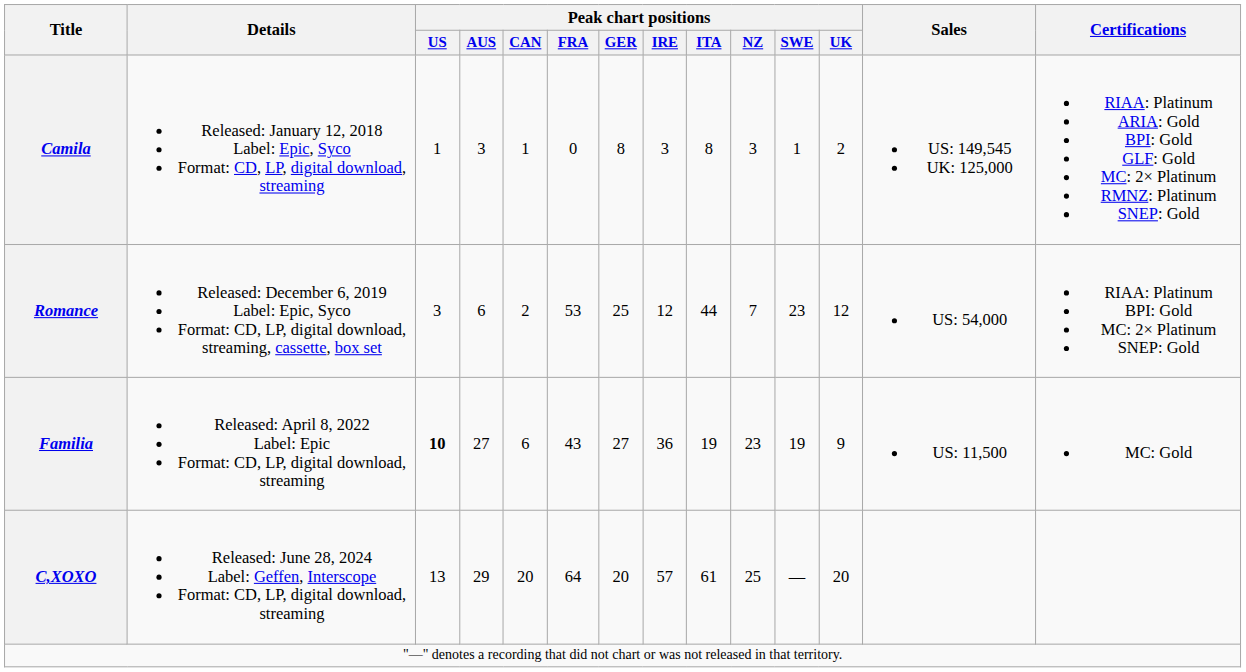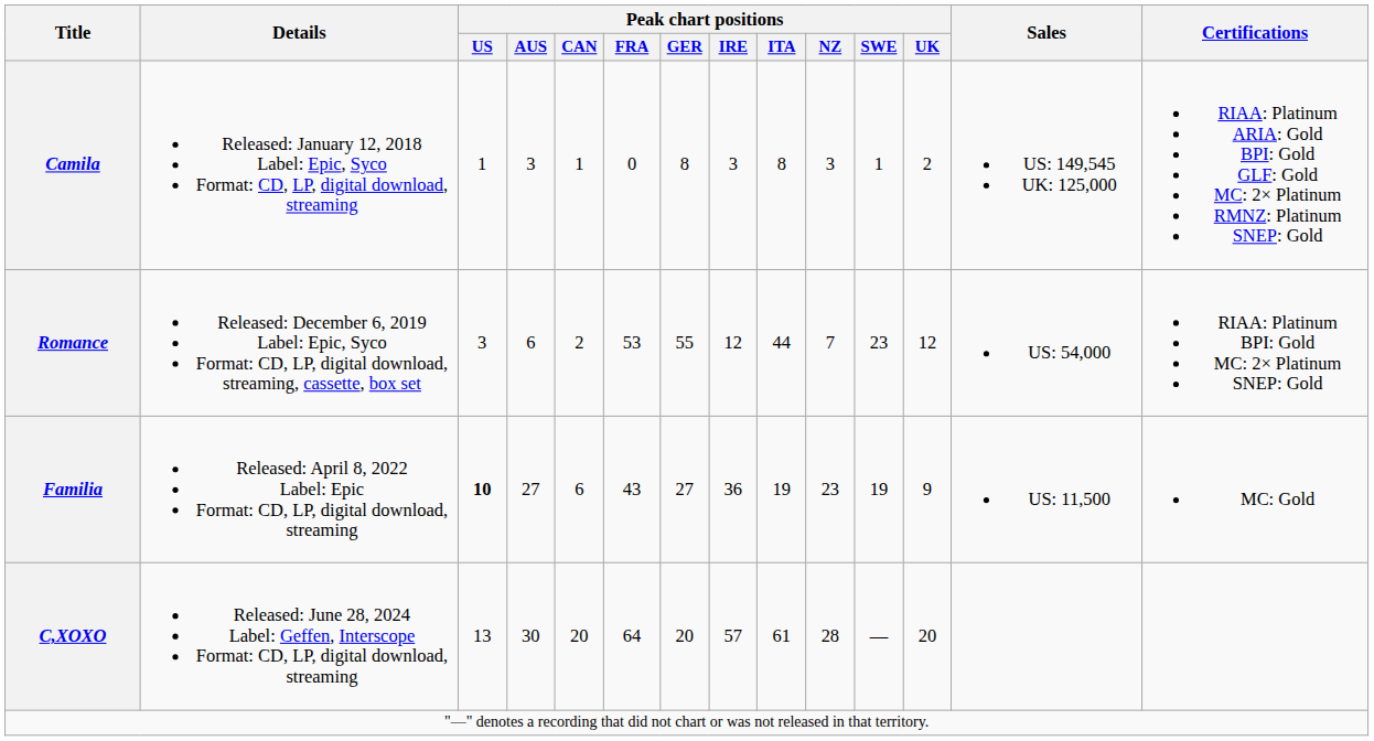 <table class="wikitable plainrowheaders" style="text-align:center;">
 <tr>
 <th scope="col" rowspan="2" style="width:7em;">Title</th>
 <th scope="col" rowspan="2" style="width:17em;">Details</th>
 <th scope="col" colspan="10">Peak chart positions</th>
 <th scope="col" rowspan="2" style="width:10em;">Sales</th>
 <th scope="col" rowspan="2" style="width:12em;"><a href='#'>Certifications</a></th>
 </tr>
 <tr>
 <th scope="col" style="width:2.5em;font-size:90%;"><a href='#'>US</a><br></th>
 <th scope="col" style="width:2.5em;font-size:90%;"><a href='#'>AUS</a><br></th>
 <th scope="col" style="width:2.5em;font-size:90%;"><a href='#'>CAN</a><br></th>
 <th scope="col" style="width:3em;font-size:90%;"><a href='#'>FRA</a><br></th>
 <th scope="col" style="width:2.5em;font-size:90%;"><a href='#'>GER</a><br></th>
 <th scope="col" style="width:2.5em;font-size:90%;"><a href='#'>IRE</a><br></th>
 <th scope="col" style="width:2.5em;font-size:90%;"><a href='#'>ITA</a><br></th>
 <th scope="col" style="width:2.5em;font-size:90%;"><a href='#'>NZ</a><br></th>
 <th scope="col" style="width:2.5em;font-size:90%;"><a href='#'>SWE</a><br></th>
 <th scope="col" style="width:2.5em;font-size:90%;"><a href='#'>UK</a><br></th>
 </tr>
 <tr>
 <th scope="row"><em><a href='#'>Camila</a></em></th>
 <td><br><ul><li>Released: January 12, 2018</li><li>Label: <a href='#'>Epic</a>, <a href='#'>Syco</a></li><li>Format: <a href='#'>CD</a>, <a href='#'>LP</a>, <a href='#'>digital download</a>, <a href='#'>streaming</a></li></ul></td>
 <td>1</td>
 <td>3</td>
 <td>1</td>
 <td>0</td>
 <td>8</td>
 <td>3</td>
 <td>8</td>
 <td>3</td>
 <td>1</td>
 <td>2</td>
 <td><br><ul><li>US: 149,545</li><li>UK: 125,000</li></ul></td>
 <td><br><ul><li><a href='#'>RIAA</a>: Platinum</li><li><a href='#'>ARIA</a>: Gold</li><li><a href='#'>BPI</a>: Gold</li><li><a href='#'>GLF</a>: Gold</li><li><a href='#'>MC</a>: 2× Platinum</li><li><a href='#'>RMNZ</a>: Platinum</li><li><a href='#'>SNEP</a>: Gold</li></ul></td>
 </tr>
 <tr>
 <th scope="row"><em><a href='#'>Romance</a></em></th>
 <td><br><ul><li>Released: December 6, 2019</li><li>Label: Epic, Syco</li><li>Format: CD, LP, digital download, streaming, <a href='#'>cassette</a>, <a href='#'>box set</a></li></ul></td>
 <td>3</td>
 <td>6</td>
 <td>2</td>
 <td>53</td>
-<td>25</td>
+<td>55</td>
 <td>12</td>
 <td>44</td>
 <td>7</td>
 <td>23</td>
 <td>12</td>
 <td><br><ul><li>US: 54,000</li></ul></td>
 <td><br><ul><li>RIAA: Platinum</li><li>BPI: Gold</li><li>MC: 2× Platinum</li><li>SNEP: Gold</li></ul></td>
 </tr>
 <tr>
 <th scope="row"><em><a href='#'>Familia</a></em></th>
 <td><br><ul><li>Released: April 8, 2022</li><li>Label: Epic</li><li>Format: CD, LP, digital download, streaming</li></ul></td>
 <td><strong>10</strong></td>
 <td>27</td>
 <td>6</td>
 <td>43</td>
 <td>27</td>
 <td>36</td>
 <td>19</td>
 <td>23</td>
 <td>19</td>
 <td>9</td>
 <td><br><ul><li>US: 11,500</li></ul></td>
 <td><br><ul><li>MC: Gold</li></ul></td>
 </tr>
 <tr>
 <th scope="row"><em><a href='#'>C,XOXO</a></em></th>
 <td><br><ul><li>Released: June 28, 2024</li><li>Label: <a href='#'>Geffen</a>, <a href='#'>Interscope</a></li><li>Format: CD, LP, digital download, streaming</li></ul></td>
 <td>13</td>
-<td>29</td>
+<td>30</td>
 <td>20</td>
 <td>64</td>
 <td>20</td>
 <td>57</td>
 <td>61</td>
-<td>25</td>
+<td>28</td>
 <td>—</td>
 <td>20</td>
 <td></td>
 <td></td>
 </tr>
 <tr>
 <td colspan="15" style="text-align:center; font-size:85%;">"—" denotes a recording that did not chart or was not released in that territory.</td>
 </tr>
 </table>
